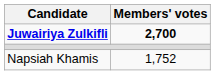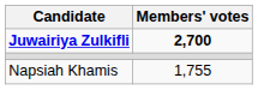 <table class="wikitable" style="text-align:center">
 <tr>
 <th>Candidate</th>
 <th>Members' votes</th>
 </tr>
 <tr>
 <td align=left><a href='#'><strong>Juwairiya Zulkifli</strong></a></td>
 <td><strong>2,700</strong></td>
 </tr>
 <tr>
 <td colspan="2" bgcolor="dcdcdc"></td>
 </tr>
 <tr>
 <td align="left">Napsiah Khamis</td>
-<td>1,752</td>
+<td>1,755</td>
 </tr>
 </table>
